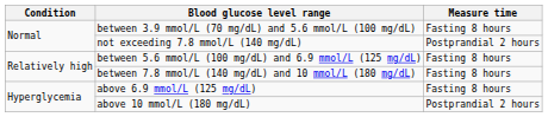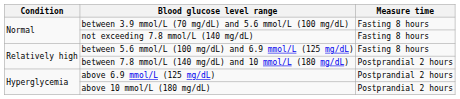 <table class="wikitable">
 <tr>
 <th>Condition</th>
 <th>Blood glucose level range</th>
 <th>Measure time</th>
 </tr>
 <tr>
 <td rowspan="2">Normal</td>
 <td>between 3.9 mmol/L (70 mg/dL) and 5.6 mmol/L (100 mg/dL)</td>
 <td>Fasting 8 hours</td>
 </tr>
 <tr>
 <td>not exceeding 7.8 mmol/L (140 mg/dL)</td>
-<td>Postprandial 2 hours</td>
+<td>Fasting 8 hours</td>
 </tr>
 <tr>
 <td rowspan="2">Relatively high</td>
 <td>between 5.6 mmol/L (100 mg/dL) and 6.9 <a href='#'>mmol/L</a> (125 <a href='#'>mg/dL</a>)</td>
 <td>Fasting 8 hours</td>
 </tr>
 <tr>
 <td>between 7.8 mmol/L (140 mg/dL) and 10 <a href='#'>mmol/L</a> (180 <a href='#'>mg/dL</a>)</td>
-<td>Fasting 8 hours</td>
+<td>Postprandial 2 hours</td>
 </tr>
 <tr>
 <td rowspan="2">Hyperglycemia</td>
 <td>above 6.9 <a href='#'>mmol/L</a> (125 <a href='#'>mg/dL</a>)</td>
-<td>Fasting 8 hours</td>
+<td>Postprandial 2 hours</td>
 </tr>
 <tr>
 <td>above 10 mmol/L (180 mg/dL)</td>
 <td>Postprandial 2 hours</td>
 </tr>
 </table>
